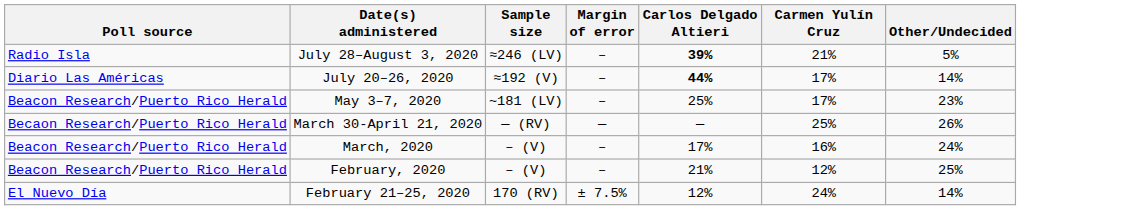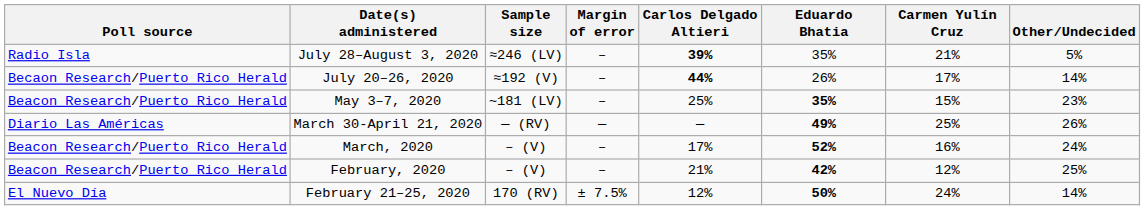 <table class="wikitable" style="font-size:90%;text-align:center;">
 <tr valign=bottom>
 <th>Poll source</th>
 <th>Date(s)<br>administered</th>
 <th>Sample<br>size</th>
 <th>Margin<br>of error</th>
 <th style="width:100px;">Carlos Delgado Altieri</th>
+<th style="width:100px;">Eduardo<br>Bhatia</th>
 <th style="width:100px;">Carmen Yulín Cruz</th>
 <th>Other/Undecided</th>
 </tr>
 <tr>
 <td style="text-align:left;"><a href='#'>Radio Isla</a></td>
 <td>July 28–August 3, 2020</td>
 <td>≈246 (LV)</td>
 <td>–</td>
 <td><strong>39%</strong></td>
+<td>35%</td>
 <td>21%</td>
 <td>5%</td>
 </tr>
 <tr>
-<td style="text-align:left;"><a href='#'>Diario Las Américas</a></td>
+<td style="text-align:left;"><a href='#'>Becaon Research</a>/<a href='#'>Puerto Rico Herald</a></td>
 <td>July 20–26, 2020</td>
 <td>≈192 (V)</td>
 <td>–</td>
 <td><strong>44%</strong></td>
+<td>26%</td>
 <td>17%</td>
 <td>14%</td>
 </tr>
 <tr>
 <td style="text-align:left;"><a href='#'>Beacon Research</a>/<a href='#'>Puerto Rico Herald</a></td>
 <td>May 3–7, 2020</td>
 <td>~181 (LV)</td>
 <td>–</td>
 <td>25%</td>
-<td>17%</td>
+<td><strong>35%</strong></td>
+<td>15%</td>
 <td>23%</td>
 </tr>
 <tr>
-<td style="text-align:left;"><a href='#'>Becaon Research</a>/<a href='#'>Puerto Rico Herald</a></td>
+<td style="text-align:left;"><a href='#'>Diario Las Américas</a></td>
 <td>March 30-April 21, 2020</td>
 <td>— (RV)</td>
 <td>—</td>
 <td>—</td>
+<td><strong>49%</strong></td>
 <td>25%</td>
 <td>26%</td>
 </tr>
 <tr>
 <td style="text-align:left;"><a href='#'>Beacon Research</a>/<a href='#'>Puerto Rico Herald</a></td>
 <td>March, 2020</td>
 <td>– (V)</td>
 <td>–</td>
 <td>17%</td>
+<td><strong>52%</strong></td>
 <td>16%</td>
 <td>24%</td>
 </tr>
 <tr>
 <td style="text-align:left;"><a href='#'>Beacon Research</a>/<a href='#'>Puerto Rico Herald</a></td>
 <td>February, 2020</td>
 <td>– (V)</td>
 <td>–</td>
 <td>21%</td>
+<td><strong>42%</strong></td>
 <td>12%</td>
 <td>25%</td>
 </tr>
 <tr>
 <td style="text-align:left;"><a href='#'>El Nuevo Día</a></td>
 <td>February 21–25, 2020</td>
 <td>170 (RV)</td>
 <td>± 7.5%</td>
 <td>12%</td>
+<td><strong>50%</strong></td>
 <td>24%</td>
 <td>14%</td>
 </tr>
 </table>
